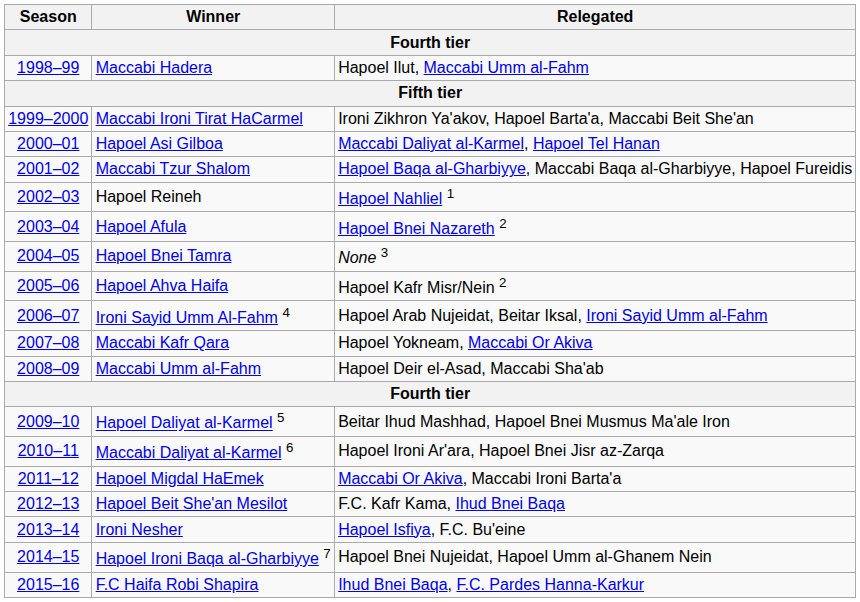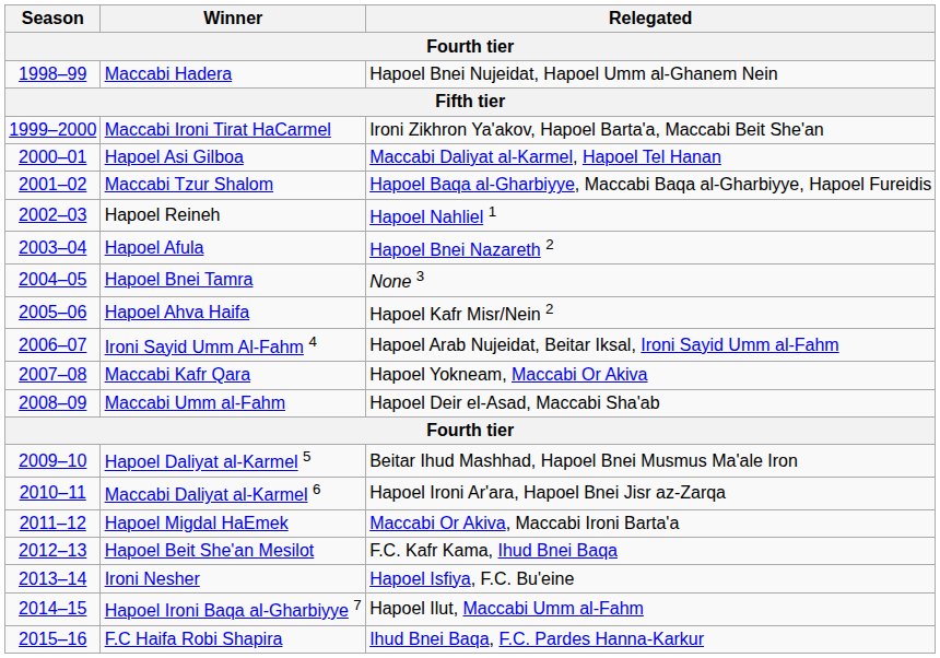 <table class="wikitable" style="text-align:left">
 <tr>
 <th>Season</th>
 <th>Winner</th>
 <th>Relegated</th>
 </tr>
 <tr>
 <th colspan=3>Fourth tier</th>
 </tr>
 <tr>
 <td align="center"><a href='#'>1998–99</a></td>
 <td><a href='#'>Maccabi Hadera</a></td>
-<td>Hapoel Ilut, <a href='#'>Maccabi Umm al-Fahm</a></td>
+<td>Hapoel Bnei Nujeidat, Hapoel Umm al-Ghanem Nein</td>
 </tr>
 <tr>
 <th colspan=3>Fifth tier</th>
 </tr>
 <tr>
 <td align="center"><a href='#'>1999–2000</a></td>
 <td><a href='#'>Maccabi Ironi Tirat HaCarmel</a></td>
 <td>Ironi Zikhron Ya'akov, Hapoel Barta'a, Maccabi Beit She'an</td>
 </tr>
 <tr>
 <td align="center"><a href='#'>2000–01</a></td>
 <td><a href='#'>Hapoel Asi Gilboa</a></td>
 <td><a href='#'>Maccabi Daliyat al-Karmel</a>, <a href='#'>Hapoel Tel Hanan</a></td>
 </tr>
 <tr>
 <td align="center"><a href='#'>2001–02</a></td>
 <td><a href='#'>Maccabi Tzur Shalom</a></td>
 <td><a href='#'>Hapoel Baqa al-Gharbiyye</a>, Maccabi Baqa al-Gharbiyye, Hapoel Fureidis</td>
 </tr>
 <tr>
 <td align="center"><a href='#'>2002–03</a></td>
 <td>Hapoel Reineh</td>
 <td><a href='#'>Hapoel Nahliel</a> <sup>1</sup></td>
 </tr>
 <tr>
 <td align="center"><a href='#'>2003–04</a></td>
 <td><a href='#'>Hapoel Afula</a></td>
 <td><a href='#'>Hapoel Bnei Nazareth</a> <sup>2</sup></td>
 </tr>
 <tr>
 <td align="center"><a href='#'>2004–05</a></td>
 <td><a href='#'>Hapoel Bnei Tamra</a></td>
 <td><em>None</em> <sup>3</sup></td>
 </tr>
 <tr>
 <td align="center"><a href='#'>2005–06</a></td>
 <td><a href='#'>Hapoel Ahva Haifa</a></td>
 <td>Hapoel Kafr Misr/Nein <sup>2</sup></td>
 </tr>
 <tr>
 <td align="center"><a href='#'>2006–07</a></td>
 <td><a href='#'>Ironi Sayid Umm Al-Fahm</a> <sup>4</sup></td>
 <td>Hapoel Arab Nujeidat, Beitar Iksal, <a href='#'>Ironi Sayid Umm al-Fahm</a></td>
 </tr>
 <tr>
 <td align="center"><a href='#'>2007–08</a></td>
 <td><a href='#'>Maccabi Kafr Qara</a></td>
 <td>Hapoel Yokneam, <a href='#'>Maccabi Or Akiva</a></td>
 </tr>
 <tr>
 <td align="center"><a href='#'>2008–09</a></td>
 <td><a href='#'>Maccabi Umm al-Fahm</a></td>
 <td>Hapoel Deir el-Asad, Maccabi Sha'ab</td>
 </tr>
 <tr>
 <th colspan=3>Fourth tier</th>
 </tr>
 <tr>
 <td align="center"><a href='#'>2009–10</a></td>
 <td><a href='#'>Hapoel Daliyat al-Karmel</a> <sup>5</sup></td>
 <td>Beitar Ihud Mashhad, Hapoel Bnei Musmus Ma'ale Iron</td>
 </tr>
 <tr>
 <td align="center"><a href='#'>2010–11</a></td>
 <td><a href='#'>Maccabi Daliyat al-Karmel</a> <sup>6</sup></td>
 <td>Hapoel Ironi Ar'ara, Hapoel Bnei Jisr az-Zarqa</td>
 </tr>
 <tr>
 <td align="center"><a href='#'>2011–12</a></td>
 <td><a href='#'>Hapoel Migdal HaEmek</a></td>
 <td><a href='#'>Maccabi Or Akiva</a>, Maccabi Ironi Barta'a</td>
 </tr>
 <tr>
 <td align="center"><a href='#'>2012–13</a></td>
 <td><a href='#'>Hapoel Beit She'an Mesilot</a></td>
 <td>F.C. Kafr Kama, <a href='#'>Ihud Bnei Baqa</a></td>
 </tr>
 <tr>
 <td align="center"><a href='#'>2013–14</a></td>
 <td><a href='#'>Ironi Nesher</a></td>
 <td><a href='#'>Hapoel Isfiya</a>, F.C. Bu'eine</td>
 </tr>
 <tr>
 <td align="center"><a href='#'>2014–15</a></td>
 <td><a href='#'>Hapoel Ironi Baqa al-Gharbiyye</a> <sup>7</sup></td>
-<td>Hapoel Bnei Nujeidat, Hapoel Umm al-Ghanem Nein</td>
+<td>Hapoel Ilut, <a href='#'>Maccabi Umm al-Fahm</a></td>
 </tr>
 <tr>
 <td align="center"><a href='#'>2015–16</a></td>
 <td><a href='#'>F.C Haifa Robi Shapira</a></td>
 <td><a href='#'>Ihud Bnei Baqa</a>, <a href='#'>F.C. Pardes Hanna-Karkur</a></td>
 </tr>
 </table>
